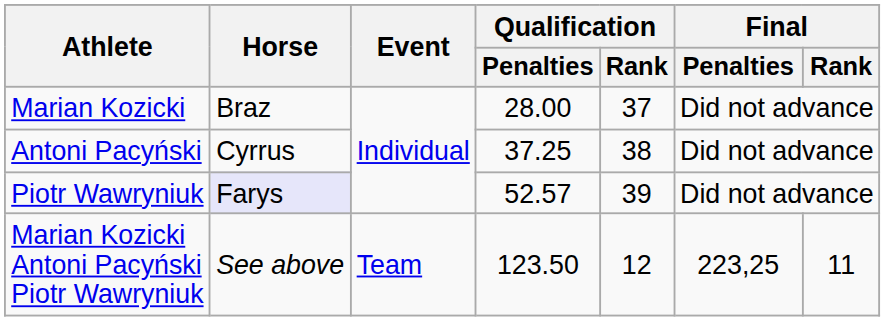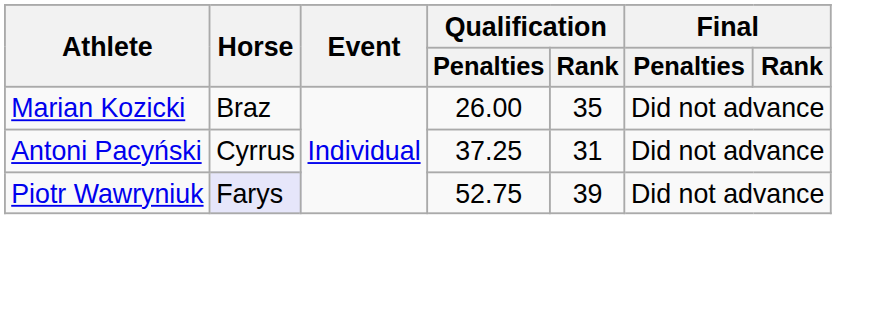 <table class="wikitable" style="font-size:90%">
 <tr>
 <th rowspan="2">Athlete</th>
 <th rowspan="2">Horse</th>
 <th rowspan="2">Event</th>
 <th colspan="2">Qualification</th>
 <th colspan="2">Final</th>
 </tr>
 <tr style="font-size:95%">
 <th>Penalties</th>
 <th>Rank</th>
 <th>Penalties</th>
 <th>Rank</th>
 </tr>
 <tr align=center>
 <td align=left><a href='#'>Marian Kozicki</a></td>
 <td align=left>Braz</td>
 <td align=left rowspan=3><a href='#'>Individual</a></td>
-<td>28.00</td>
-<td>37</td>
+<td>26.00</td>
+<td>35</td>
 <td colspan=2>Did not advance</td>
 </tr>
 <tr align=center>
 <td align=left><a href='#'>Antoni Pacyński</a></td>
 <td align=left>Cyrrus</td>
 <td>37.25</td>
-<td>38</td>
+<td>31</td>
 <td colspan=2>Did not advance</td>
 </tr>
 <tr align=center>
 <td align=left><a href='#'>Piotr Wawryniuk</a></td>
 <td align=left style="background: lavender;">Farys</td>
-<td>52.57</td>
+<td>52.75</td>
 <td>39</td>
 <td colspan=2>Did not advance</td>
 </tr>
-<tr align=center>
-<td align=left><a href='#'>Marian Kozicki</a><br><a href='#'>Antoni Pacyński</a><br><a href='#'>Piotr Wawryniuk</a></td>
-<td align=left><em>See above</em></td>
-<td align=left><a href='#'>Team</a></td>
-<td>123.50</td>
-<td>12</td>
-<td>223,25</td>
-<td>11</td>
-</tr>
 </table>
